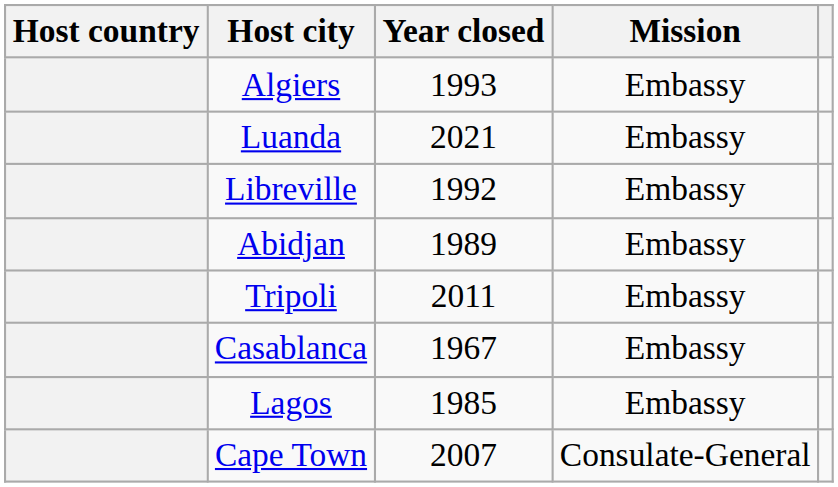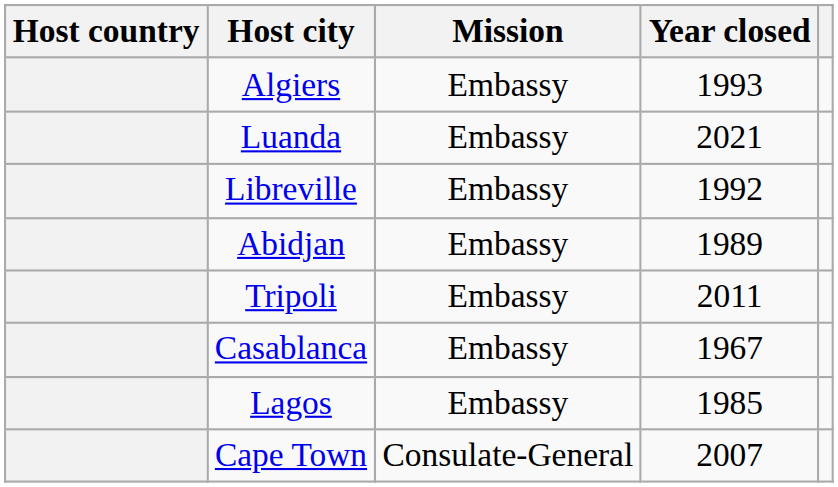 <table class="wikitable plainrowheaders" style="text-align:center;">
 <tr>
 <th scope="col">Host country</th>
 <th scope="col">Host city</th>
+<th scope="col">Mission</th>
 <th scope="col">Year closed</th>
-<th scope="col">Mission</th>
 <th scope="col"></th>
 </tr>
 <tr>
 <th scope="row"></th>
 <td><a href='#'>Algiers</a></td>
+<td>Embassy</td>
 <td>1993</td>
-<td>Embassy</td>
 <td></td>
 </tr>
 <tr>
 <th scope="row"></th>
 <td><a href='#'>Luanda</a></td>
+<td>Embassy</td>
 <td>2021</td>
-<td>Embassy</td>
 <td></td>
 </tr>
 <tr>
 <th scope="row"></th>
 <td><a href='#'>Libreville</a></td>
+<td>Embassy</td>
 <td>1992</td>
-<td>Embassy</td>
 <td></td>
 </tr>
 <tr>
 <th scope="row"></th>
 <td><a href='#'>Abidjan</a></td>
+<td>Embassy</td>
 <td>1989</td>
-<td>Embassy</td>
 <td></td>
 </tr>
 <tr>
 <th scope="row"></th>
 <td><a href='#'>Tripoli</a></td>
+<td>Embassy</td>
 <td>2011</td>
-<td>Embassy</td>
 <td></td>
 </tr>
 <tr>
 <th scope="row"></th>
 <td><a href='#'>Casablanca</a></td>
+<td>Embassy</td>
 <td>1967</td>
-<td>Embassy</td>
 <td></td>
 </tr>
 <tr>
 <th scope="row"></th>
 <td><a href='#'>Lagos</a></td>
+<td>Embassy</td>
 <td>1985</td>
-<td>Embassy</td>
 <td></td>
 </tr>
 <tr>
 <th scope="row"></th>
 <td><a href='#'>Cape Town</a></td>
+<td>Consulate-General</td>
 <td>2007</td>
-<td>Consulate-General</td>
 <td></td>
 </tr>
 </table>
